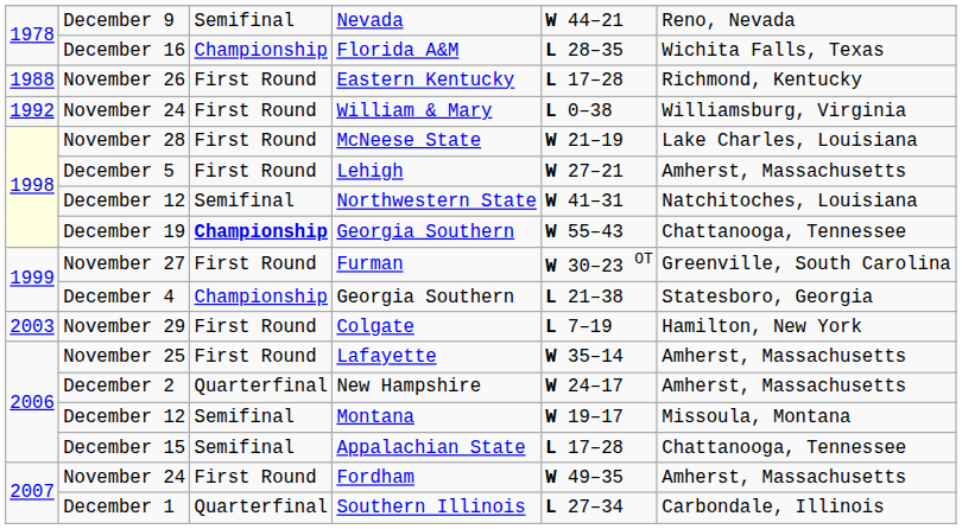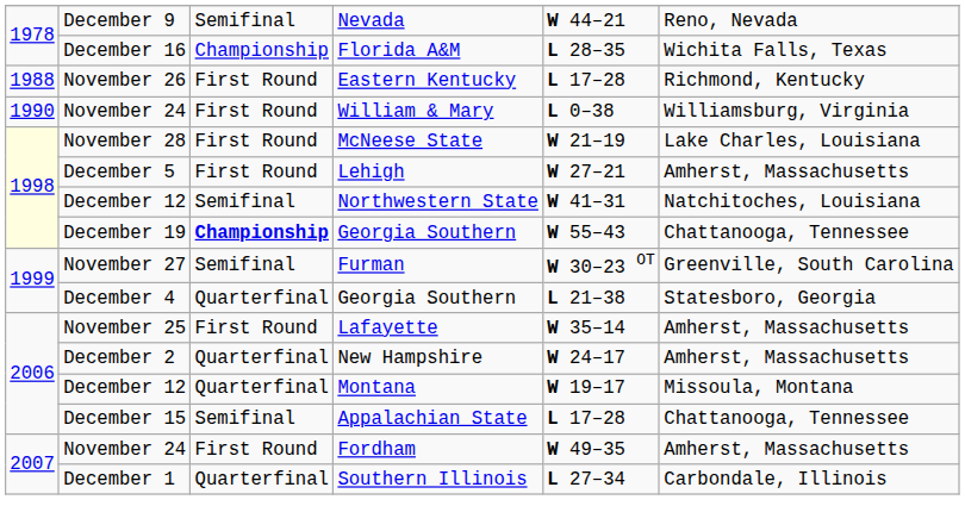 <table class="wikitable">
 <tr>
 </tr>
 <tr>
 <td rowspan=2><a href='#'>1978</a></td>
 <td>December 9</td>
 <td>Semifinal</td>
 <td><a href='#'>Nevada</a></td>
 <td><strong>W</strong> 44–21</td>
 <td>Reno, Nevada</td>
 </tr>
 <tr>
 <td>December 16</td>
 <td><a href='#'>Championship</a></td>
 <td><a href='#'>Florida A&M</a></td>
 <td><strong>L</strong> 28–35</td>
 <td>Wichita Falls, Texas</td>
 </tr>
 <tr>
 <td><a href='#'>1988</a></td>
 <td>November 26</td>
 <td>First Round</td>
 <td><a href='#'>Eastern Kentucky</a></td>
 <td><strong>L</strong> 17–28</td>
 <td>Richmond, Kentucky</td>
 </tr>
 <tr>
-<td><a href='#'>1992</a></td>
+<td><a href='#'>1990</a></td>
 <td>November 24</td>
 <td>First Round</td>
 <td><a href='#'>William & Mary</a></td>
 <td><strong>L</strong> 0–38</td>
 <td>Williamsburg, Virginia</td>
 </tr>
 <tr>
 <td rowspan=4 bgcolor=lightyellow><a href='#'>1998</a></td>
 <td>November 28</td>
 <td>First Round</td>
 <td><a href='#'>McNeese State</a></td>
 <td><strong>W</strong> 21–19</td>
 <td>Lake Charles, Louisiana</td>
 </tr>
 <tr>
 <td>December 5</td>
 <td>First Round</td>
 <td><a href='#'>Lehigh</a></td>
 <td><strong>W</strong> 27–21</td>
 <td>Amherst, Massachusetts</td>
 </tr>
 <tr>
 <td>December 12</td>
 <td>Semifinal</td>
 <td><a href='#'>Northwestern State</a></td>
 <td><strong>W</strong> 41–31</td>
 <td>Natchitoches, Louisiana</td>
 </tr>
 <tr>
 <td>December 19</td>
 <td><strong><a href='#'>Championship</a></strong></td>
 <td><a href='#'>Georgia Southern</a></td>
 <td><strong>W</strong> 55–43</td>
 <td>Chattanooga, Tennessee</td>
 </tr>
 <tr>
 <td rowspan=2><a href='#'>1999</a></td>
 <td>November 27</td>
-<td>First Round</td>
+<td>Semifinal</td>
 <td><a href='#'>Furman</a></td>
 <td><strong>W</strong> 30–23 <sup>OT</sup></td>
 <td>Greenville, South Carolina</td>
 </tr>
 <tr>
 <td>December 4</td>
-<td><a href='#'>Championship</a></td>
+<td>Quarterfinal</td>
 <td>Georgia Southern</td>
 <td><strong>L</strong> 21–38</td>
 <td>Statesboro, Georgia</td>
-</tr>
-<tr>
-<td><a href='#'>2003</a></td>
-<td>November 29</td>
-<td>First Round</td>
-<td><a href='#'>Colgate</a></td>
-<td><strong>L</strong> 7–19</td>
-<td>Hamilton, New York</td>
 </tr>
 <tr>
 <td rowspan=4><a href='#'>2006</a></td>
 <td>November 25</td>
 <td>First Round</td>
 <td><a href='#'>Lafayette</a></td>
 <td><strong>W</strong> 35–14</td>
 <td>Amherst, Massachusetts</td>
 </tr>
 <tr>
 <td>December 2</td>
 <td>Quarterfinal</td>
 <td>New Hampshire</td>
 <td><strong>W</strong> 24–17</td>
 <td>Amherst, Massachusetts</td>
 </tr>
 <tr>
 <td>December 12</td>
-<td>Semifinal</td>
+<td>Quarterfinal</td>
 <td><a href='#'>Montana</a></td>
 <td><strong>W</strong> 19–17</td>
 <td>Missoula, Montana</td>
 </tr>
 <tr>
 <td>December 15</td>
 <td>Semifinal</td>
 <td><a href='#'>Appalachian State</a></td>
 <td><strong>L</strong> 17–28</td>
 <td>Chattanooga, Tennessee</td>
 </tr>
 <tr>
 <td rowspan=2><a href='#'>2007</a></td>
 <td>November 24</td>
 <td>First Round</td>
 <td><a href='#'>Fordham</a></td>
 <td><strong>W</strong> 49–35</td>
 <td>Amherst, Massachusetts</td>
 </tr>
 <tr>
 <td>December 1</td>
 <td>Quarterfinal</td>
 <td><a href='#'>Southern Illinois</a></td>
 <td><strong>L</strong> 27–34</td>
 <td>Carbondale, Illinois</td>
 </tr>
 </table>
